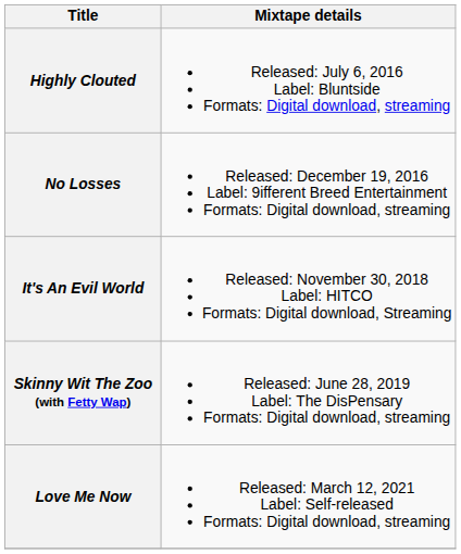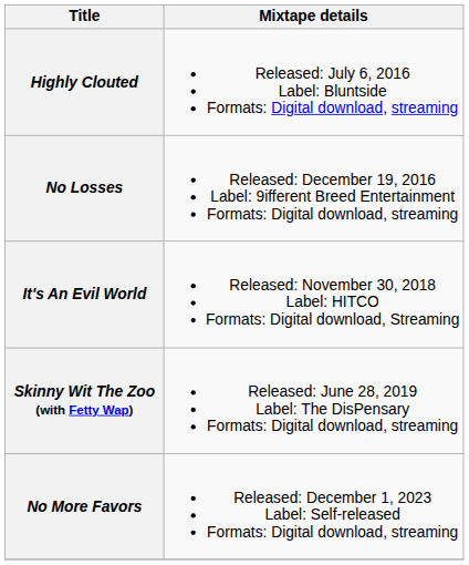 <table class="wikitable plainrowheaders" style="text-align:center">
 <tr>
 <th scope="col" style="width:10em">Title</th>
 <th scope="col">Mixtape details</th>
 </tr>
 <tr>
 <th scope="row"><em>Highly Clouted</em></th>
 <td><br><ul><li>Released: July 6, 2016</li><li>Label: Bluntside</li><li>Formats: <a href='#'>Digital download</a>, <a href='#'>streaming</a></li></ul></td>
 </tr>
 <tr>
 <th scope="row"><em>No Losses</em></th>
 <td><br><ul><li>Released: December 19, 2016</li><li>Label: 9ifferent Breed Entertainment</li><li>Formats: Digital download, streaming</li></ul></td>
 </tr>
 <tr>
 <th scope="row"><em>It's An Evil World</em></th>
 <td><br><ul><li>Released: November 30, 2018</li><li>Label: HITCO</li><li>Formats: Digital download, Streaming</li></ul></td>
 </tr>
 <tr>
 <th scope="row"><em>Skinny Wit The Zoo</em> <small>(with <a href='#'>Fetty Wap</a>)</small></th>
 <td><br><ul><li>Released: June 28, 2019</li><li>Label: The DisPensary</li><li>Formats: Digital download, streaming</li></ul></td>
 </tr>
 <tr>
-<th scope="row"><em>Love Me Now</em></th>
-<td><br><ul><li>Released: March 12, 2021</li><li>Label: Self-released</li><li>Formats: Digital download, streaming</li></ul></td>
+<th scope="row"><em>No More Favors</em></th>
+<td><br><ul><li>Released: December 1, 2023</li><li>Label: Self-released</li><li>Formats: Digital download, streaming</li></ul></td>
 </tr>
 <tr>
 </tr>
 </table>
